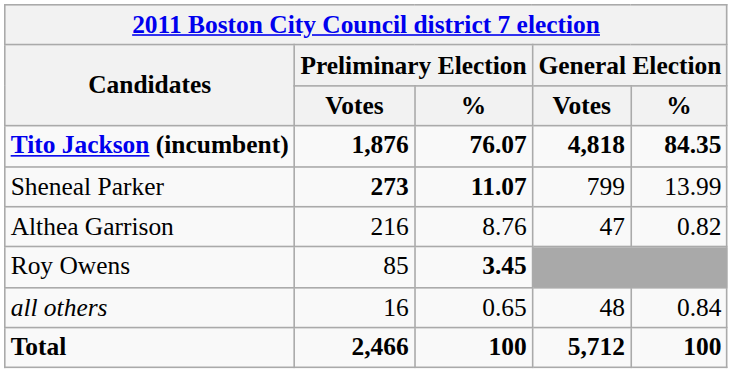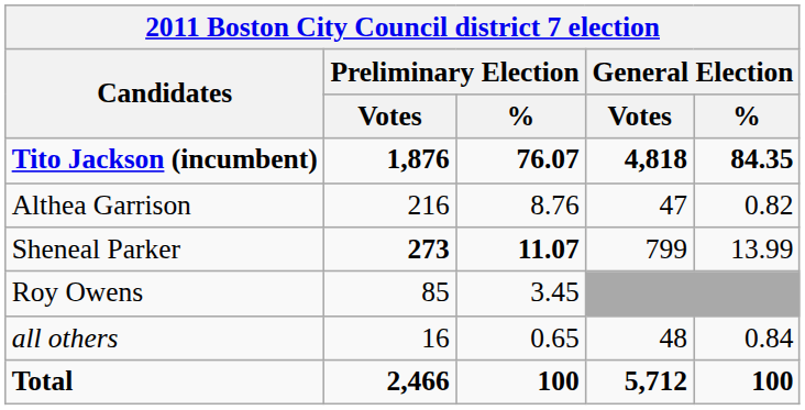 <table class=wikitable>
 <tr>
 <th colspan=5><a href='#'>2011 Boston City Council district 7 election</a></th>
 </tr>
 <tr>
 <th rowspan="2"><strong>Candidates</strong></th>
 <th colspan=2><strong>Preliminary Election</strong></th>
 <th colspan=2><strong>General Election</strong></th>
 </tr>
 <tr>
 <th>Votes</th>
 <th>%</th>
 <th>Votes</th>
 <th>%</th>
 </tr>
 <tr>
 <td><strong><a href='#'>Tito Jackson</a> (incumbent)</strong></td>
 <td style="text-align:right;"><strong>1,876</strong></td>
 <td style="text-align:right;"><strong>76.07</strong></td>
 <td style="text-align:right;"><strong>4,818</strong></td>
 <td style="text-align:right;"><strong>84.35</strong></td>
 </tr>
 <tr>
+<td>Althea Garrison</td>
+<td style="text-align:right;">216</td>
+<td style="text-align:right;">8.76</td>
+<td style="text-align:right;">47</td>
+<td style="text-align:right;">0.82</td>
+</tr>
+<tr>
 <td>Sheneal Parker</td>
 <td style="text-align:right;"><strong>273</strong></td>
 <td style="text-align:right;"><strong>11.07</strong></td>
 <td style="text-align:right;">799</td>
 <td style="text-align:right;">13.99</td>
 </tr>
 <tr>
-<td>Althea Garrison</td>
-<td style="text-align:right;">216</td>
-<td style="text-align:right;">8.76</td>
-<td style="text-align:right;">47</td>
-<td style="text-align:right;">0.82</td>
-</tr>
-<tr>
 <td>Roy Owens</td>
 <td style="text-align:right;">85</td>
-<td style="text-align:right;"><strong>3.45</strong></td>
+<td style="text-align:right;">3.45</td>
 <td colspan="2" style="background:darkgrey;"></td>
 </tr>
 <tr>
 <td><em>all others</em></td>
 <td style="text-align:right;">16</td>
 <td style="text-align:right;">0.65</td>
 <td style="text-align:right;">48</td>
 <td style="text-align:right;">0.84</td>
 </tr>
 <tr>
 <td><strong>Total</strong></td>
 <td style="text-align:right;"><strong>2,466</strong></td>
 <td style="text-align:right;"><strong>100</strong></td>
 <td style="text-align:right;"><strong>5,712</strong></td>
 <td style="text-align:right;"><strong>100</strong></td>
 </tr>
 </table>
